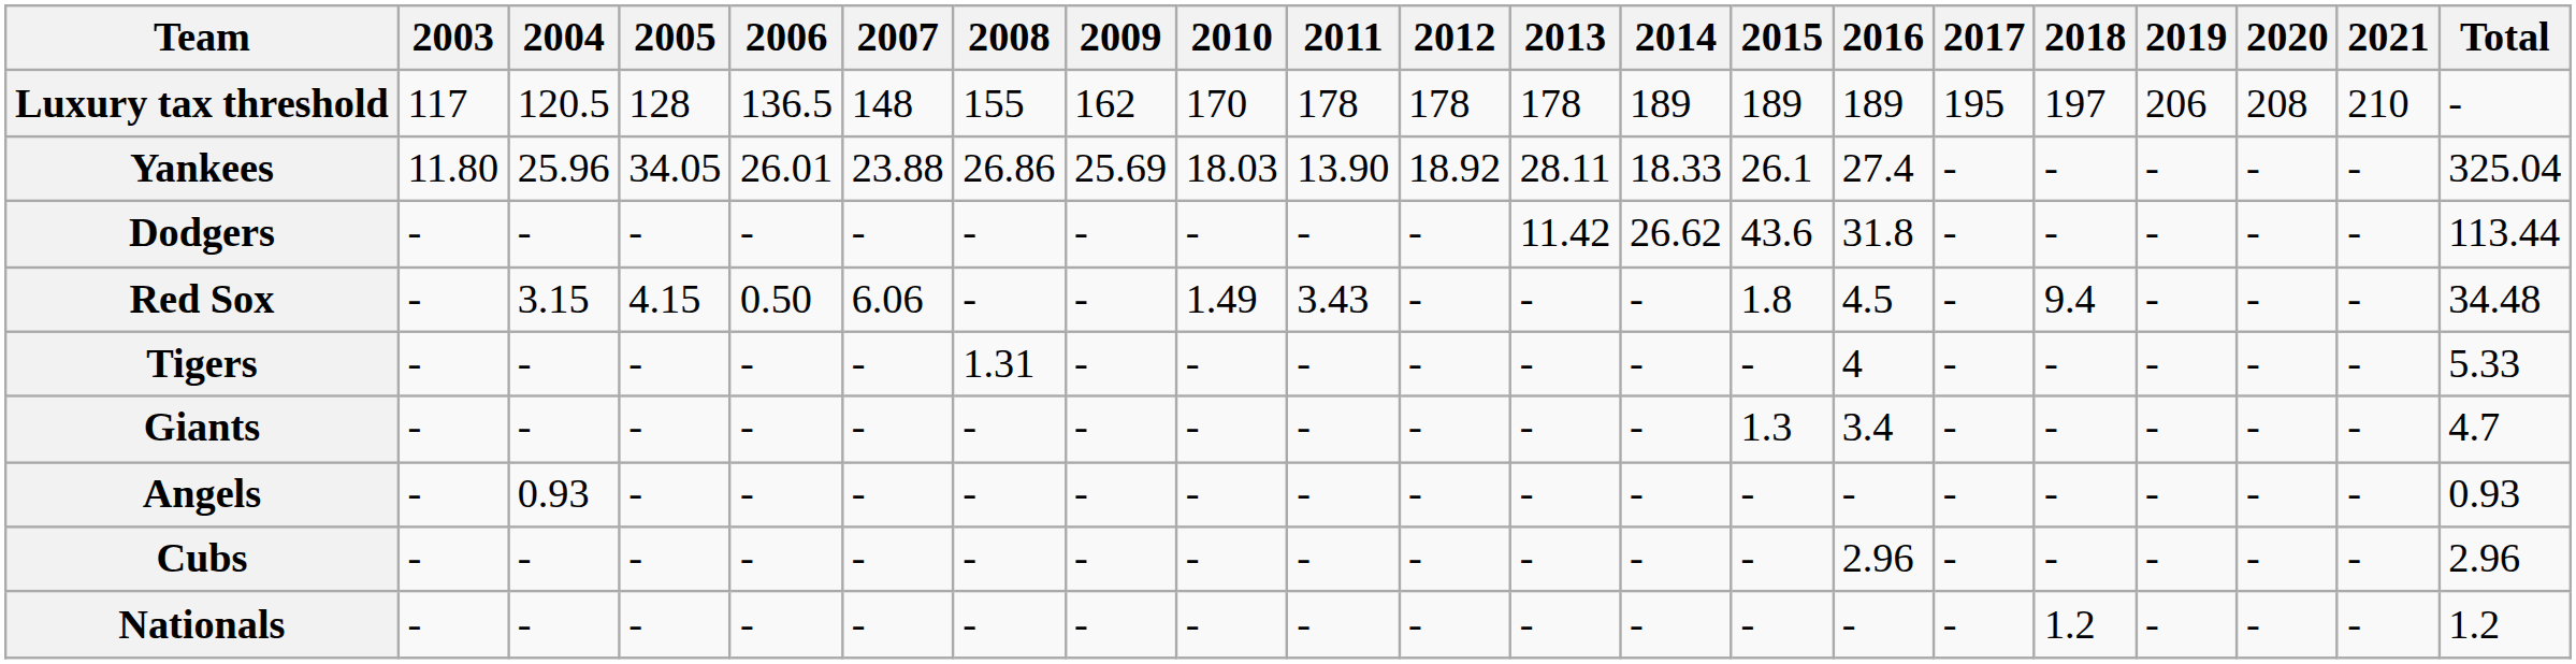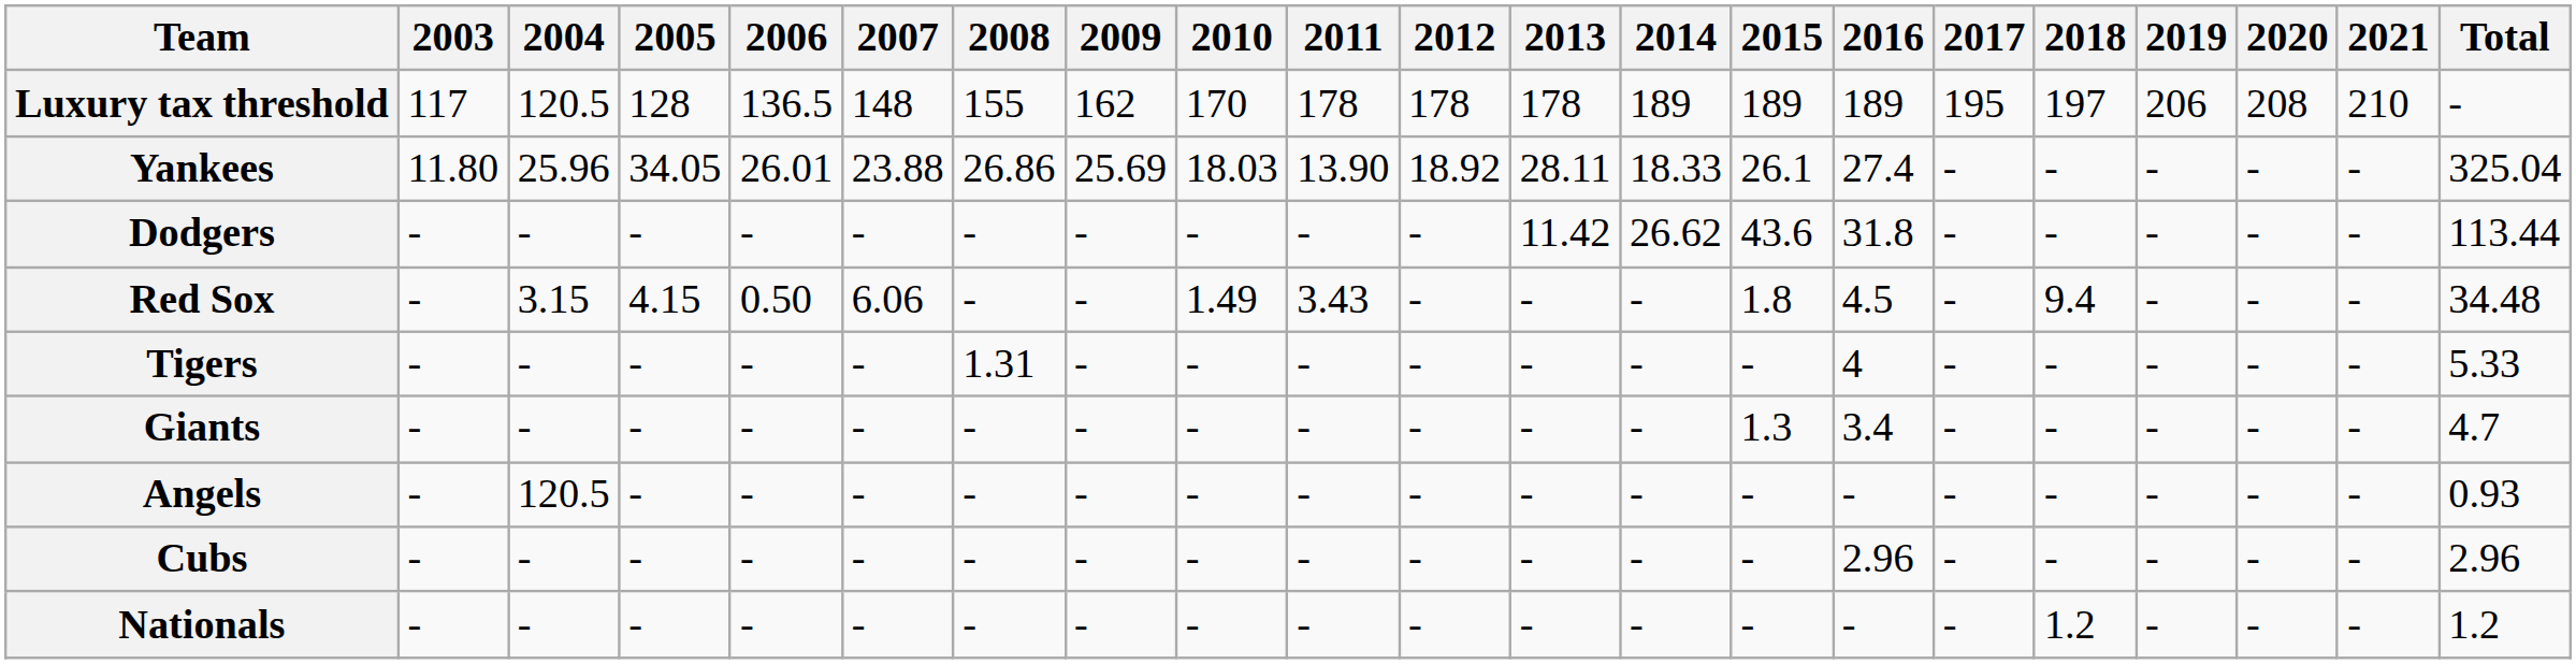 <table class="wikitable">
 <tr>
 <th scope="col">Team</th>
 <th scope="col">2003</th>
 <th scope="col">2004</th>
 <th scope="col">2005</th>
 <th scope="col">2006</th>
 <th scope="col">2007</th>
 <th scope="col">2008</th>
 <th scope="col">2009</th>
 <th scope="col">2010</th>
 <th scope="col">2011</th>
 <th scope="col">2012</th>
 <th scope="col">2013</th>
 <th scope="col">2014</th>
 <th scope="col">2015</th>
 <th scope="col">2016</th>
 <th scope="col">2017</th>
 <th scope="col">2018</th>
 <th scope="col">2019</th>
 <th scope="col">2020</th>
 <th scope="col">2021</th>
 <th scope="col">Total</th>
 </tr>
 <tr>
 <th scope="row">Luxury tax threshold</th>
 <td>117</td>
 <td>120.5</td>
 <td>128</td>
 <td>136.5</td>
 <td>148</td>
 <td>155</td>
 <td>162</td>
 <td>170</td>
 <td>178</td>
 <td>178</td>
 <td>178</td>
 <td>189</td>
 <td>189</td>
 <td>189</td>
 <td>195</td>
 <td>197</td>
 <td>206</td>
 <td>208</td>
 <td>210</td>
 <td>-</td>
 </tr>
 <tr>
 <th scope="row">Yankees</th>
 <td>11.80</td>
 <td>25.96</td>
 <td>34.05</td>
 <td>26.01</td>
 <td>23.88</td>
 <td>26.86</td>
 <td>25.69</td>
 <td>18.03</td>
 <td>13.90</td>
 <td>18.92</td>
 <td>28.11</td>
 <td>18.33</td>
 <td>26.1</td>
 <td>27.4</td>
 <td>-</td>
 <td>-</td>
 <td>-</td>
 <td>-</td>
 <td>-</td>
 <td>325.04</td>
 </tr>
 <tr>
 <th scope="row">Dodgers</th>
 <td>-</td>
 <td>-</td>
 <td>-</td>
 <td>-</td>
 <td>-</td>
 <td>-</td>
 <td>-</td>
 <td>-</td>
 <td>-</td>
 <td>-</td>
 <td>11.42</td>
 <td>26.62</td>
 <td>43.6</td>
 <td>31.8</td>
 <td>-</td>
 <td>-</td>
 <td>-</td>
 <td>-</td>
 <td>-</td>
 <td>113.44</td>
 </tr>
 <tr>
 <th scope="row">Red Sox</th>
 <td>-</td>
 <td>3.15</td>
 <td>4.15</td>
 <td>0.50</td>
 <td>6.06</td>
 <td>-</td>
 <td>-</td>
 <td>1.49</td>
 <td>3.43</td>
 <td>-</td>
 <td>-</td>
 <td>-</td>
 <td>1.8</td>
 <td>4.5</td>
 <td>-</td>
 <td>9.4</td>
 <td>-</td>
 <td>-</td>
 <td>-</td>
 <td>34.48</td>
 </tr>
 <tr>
 <th scope="row">Tigers</th>
 <td>-</td>
 <td>-</td>
 <td>-</td>
 <td>-</td>
 <td>-</td>
 <td>1.31</td>
 <td>-</td>
 <td>-</td>
 <td>-</td>
 <td>-</td>
 <td>-</td>
 <td>-</td>
 <td>-</td>
 <td>4</td>
 <td>-</td>
 <td>-</td>
 <td>-</td>
 <td>-</td>
 <td>-</td>
 <td>5.33</td>
 </tr>
 <tr>
 <th scope="row">Giants</th>
 <td>-</td>
 <td>-</td>
 <td>-</td>
 <td>-</td>
 <td>-</td>
 <td>-</td>
 <td>-</td>
 <td>-</td>
 <td>-</td>
 <td>-</td>
 <td>-</td>
 <td>-</td>
 <td>1.3</td>
 <td>3.4</td>
 <td>-</td>
 <td>-</td>
 <td>-</td>
 <td>-</td>
 <td>-</td>
 <td>4.7</td>
 </tr>
 <tr>
 <th scope="row">Angels</th>
 <td>-</td>
-<td>0.93</td>
+<td>120.5</td>
 <td>-</td>
 <td>-</td>
 <td>-</td>
 <td>-</td>
 <td>-</td>
 <td>-</td>
 <td>-</td>
 <td>-</td>
 <td>-</td>
 <td>-</td>
 <td>-</td>
 <td>-</td>
 <td>-</td>
 <td>-</td>
 <td>-</td>
 <td>-</td>
 <td>-</td>
 <td>0.93</td>
 </tr>
 <tr>
 <th scope="row">Cubs</th>
 <td>-</td>
 <td>-</td>
 <td>-</td>
 <td>-</td>
 <td>-</td>
 <td>-</td>
 <td>-</td>
 <td>-</td>
 <td>-</td>
 <td>-</td>
 <td>-</td>
 <td>-</td>
 <td>-</td>
 <td>2.96</td>
 <td>-</td>
 <td>-</td>
 <td>-</td>
 <td>-</td>
 <td>-</td>
 <td>2.96</td>
 </tr>
 <tr>
 <th scope="row">Nationals</th>
 <td>-</td>
 <td>-</td>
 <td>-</td>
 <td>-</td>
 <td>-</td>
 <td>-</td>
 <td>-</td>
 <td>-</td>
 <td>-</td>
 <td>-</td>
 <td>-</td>
 <td>-</td>
 <td>-</td>
 <td>-</td>
 <td>-</td>
 <td>1.2</td>
 <td>-</td>
 <td>-</td>
 <td>-</td>
 <td>1.2</td>
 </tr>
 </table>
